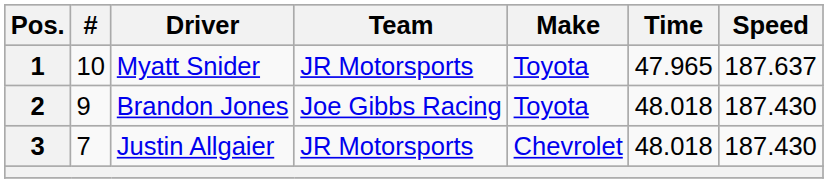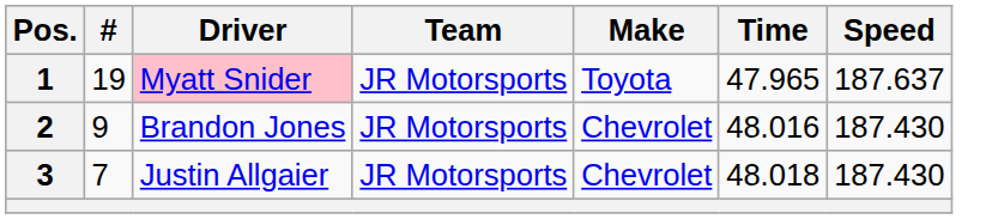 <table class="wikitable" style="font-size:95%">
 <tr>
 <th>Pos.</th>
 <th>#</th>
 <th>Driver</th>
 <th>Team</th>
 <th>Make</th>
 <th>Time</th>
 <th>Speed</th>
 </tr>
 <tr>
 <th>1</th>
-<td>10</td>
-<td><a href='#'>Myatt Snider</a></td>
+<td>19</td>
+<td style="background: pink;"><a href='#'>Myatt Snider</a></td>
 <td><a href='#'>JR Motorsports</a></td>
 <td><a href='#'>Toyota</a></td>
 <td>47.965</td>
 <td>187.637</td>
 </tr>
 <tr>
 <th>2</th>
 <td>9</td>
 <td><a href='#'>Brandon Jones</a></td>
-<td><a href='#'>Joe Gibbs Racing</a></td>
-<td><a href='#'>Toyota</a></td>
-<td>48.018</td>
+<td><a href='#'>JR Motorsports</a></td>
+<td><a href='#'>Chevrolet</a></td>
+<td>48.016</td>
 <td>187.430</td>
 </tr>
 <tr>
 <th>3</th>
 <td>7</td>
 <td><a href='#'>Justin Allgaier</a></td>
 <td><a href='#'>JR Motorsports</a></td>
 <td><a href='#'>Chevrolet</a></td>
 <td>48.018</td>
 <td>187.430</td>
 </tr>
 <tr>
 <th colspan="7"></th>
 </tr>
 </table>
